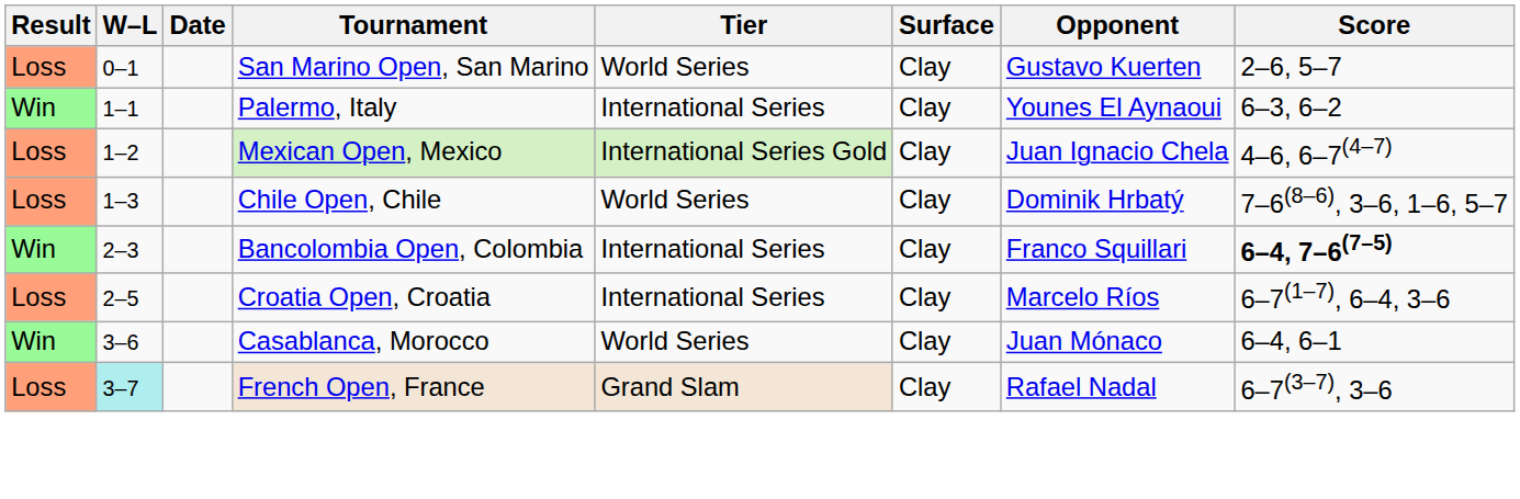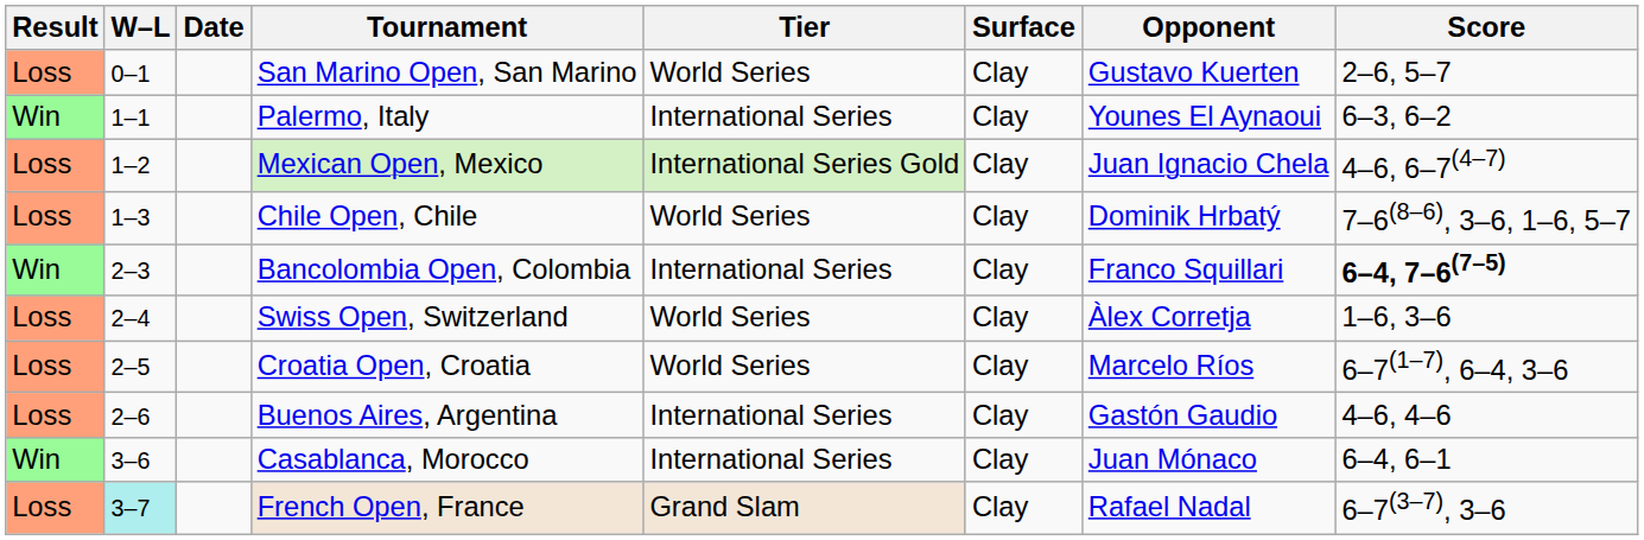 <table class="sortable wikitable">
 <tr>
 <th>Result</th>
 <th class="unsortable">W–L</th>
 <th>Date</th>
 <th>Tournament</th>
 <th>Tier</th>
 <th>Surface</th>
 <th>Opponent</th>
 <th class="unsortable">Score</th>
 </tr>
 <tr>
 <td bgcolor=FFA07A>Loss</td>
 <td><small>0–1</small></td>
 <td><a href='#'></a></td>
 <td><a href='#'>San Marino Open</a>, San Marino</td>
 <td>World Series</td>
 <td>Clay</td>
 <td> <a href='#'>Gustavo Kuerten</a></td>
 <td>2–6, 5–7</td>
 </tr>
 <tr>
 <td bgcolor=98FB98>Win</td>
 <td><small>1–1</small></td>
 <td><a href='#'></a></td>
 <td><a href='#'>Palermo</a>, Italy</td>
 <td>International Series</td>
 <td>Clay</td>
 <td> <a href='#'>Younes El Aynaoui</a></td>
 <td>6–3, 6–2</td>
 </tr>
 <tr>
 <td bgcolor=FFA07A>Loss</td>
 <td><small>1–2</small></td>
 <td><a href='#'></a></td>
 <td style="background:#d4f1c5;"><a href='#'>Mexican Open</a>, Mexico</td>
 <td style="background:#d4f1c5;">International Series Gold</td>
 <td>Clay</td>
 <td> <a href='#'>Juan Ignacio Chela</a></td>
 <td>4–6, 6–7<sup>(4–7)</sup></td>
 </tr>
 <tr>
 <td bgcolor=FFA07A>Loss</td>
 <td><small>1–3</small></td>
 <td><a href='#'></a></td>
 <td><a href='#'>Chile Open</a>, Chile</td>
 <td>World Series</td>
 <td>Clay</td>
 <td> <a href='#'>Dominik Hrbatý</a></td>
 <td>7–6<sup>(8–6)</sup>, 3–6, 1–6, 5–7</td>
 </tr>
 <tr>
 <td bgcolor=98FB98>Win</td>
 <td><small>2–3</small></td>
 <td><a href='#'></a></td>
 <td><a href='#'>Bancolombia Open</a>, Colombia</td>
 <td>International Series</td>
 <td>Clay</td>
 <td> <a href='#'>Franco Squillari</a></td>
 <td><strong>6–4, 7–6<sup>(7–5)</sup></strong></td>
 </tr>
 <tr>
 <td bgcolor=FFA07A>Loss</td>
+<td><small>2–4</small></td>
+<td><a href='#'></a></td>
+<td><a href='#'>Swiss Open</a>, Switzerland</td>
+<td>World Series</td>
+<td>Clay</td>
+<td> <a href='#'>Àlex Corretja</a></td>
+<td>1–6, 3–6</td>
+</tr>
+<tr>
+<td bgcolor=FFA07A>Loss</td>
 <td><small>2–5</small></td>
 <td><a href='#'></a></td>
 <td><a href='#'>Croatia Open</a>, Croatia</td>
-<td>International Series</td>
+<td>World Series</td>
 <td>Clay</td>
 <td> <a href='#'>Marcelo Ríos</a></td>
 <td>6–7<sup>(1–7)</sup>, 6–4, 3–6</td>
+</tr>
+<tr>
+<td bgcolor=FFA07A>Loss</td>
+<td><small>2–6</small></td>
+<td><a href='#'></a></td>
+<td><a href='#'>Buenos Aires</a>, Argentina</td>
+<td>International Series</td>
+<td>Clay</td>
+<td> <a href='#'>Gastón Gaudio</a></td>
+<td>4–6, 4–6</td>
 </tr>
 <tr>
 <td bgcolor=98FB98>Win</td>
 <td><small>3–6</small></td>
 <td><a href='#'></a></td>
 <td><a href='#'>Casablanca</a>, Morocco</td>
-<td>World Series</td>
+<td>International Series</td>
 <td>Clay</td>
 <td> <a href='#'>Juan Mónaco</a></td>
 <td>6–4, 6–1</td>
 </tr>
 <tr>
 <td bgcolor=FFA07A>Loss</td>
 <td style="background: paleturquoise;"><small>3–7</small></td>
 <td><a href='#'></a></td>
 <td style="background:#f3e6d7;"><a href='#'>French Open</a>, France</td>
 <td style="background:#f3e6d7;">Grand Slam</td>
 <td>Clay</td>
 <td> <a href='#'>Rafael Nadal</a></td>
 <td>6–7<sup>(3–7)</sup>, 3–6</td>
 </tr>
 </table>
